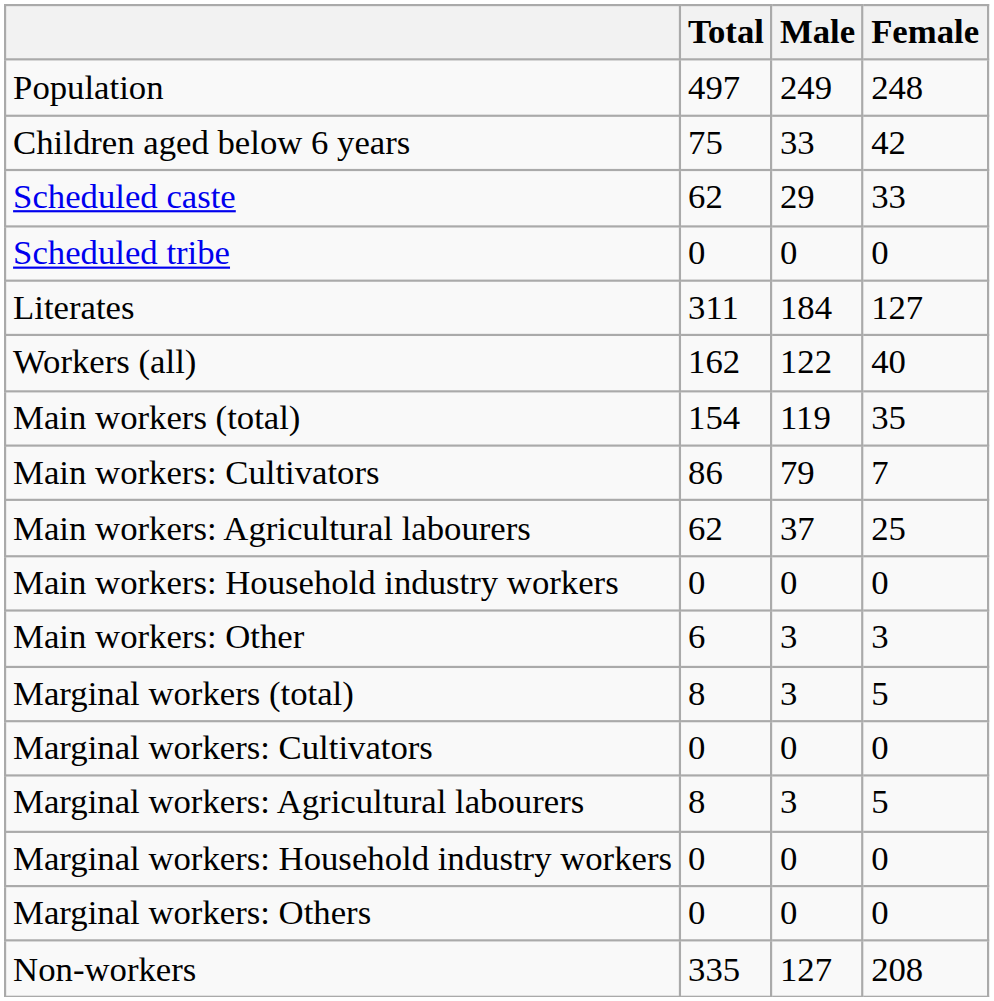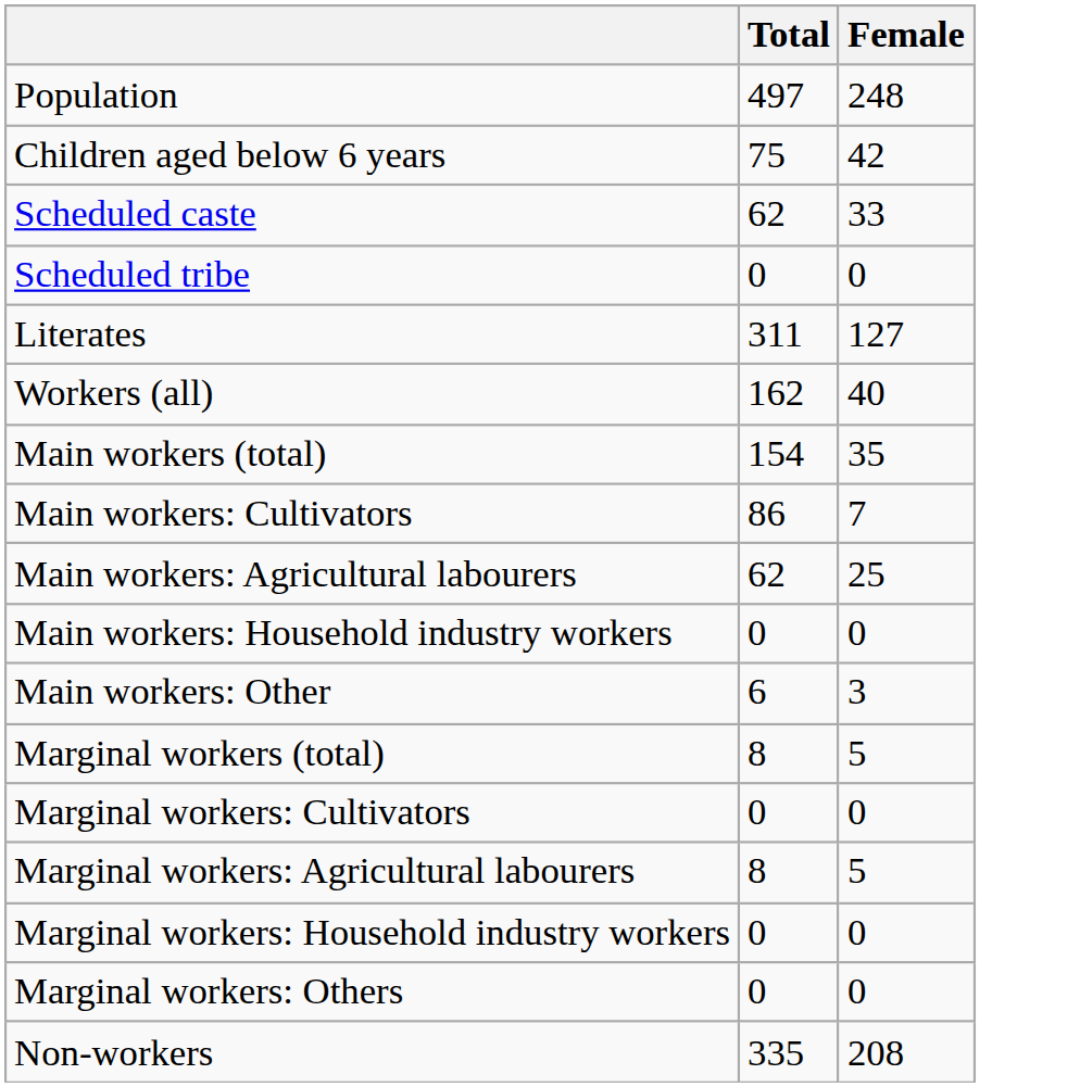 <table class="wikitable sortable">
 <tr>
 <th></th>
 <th>Total</th>
-<th>Male</th>
 <th>Female</th>
 </tr>
 <tr>
 <td>Population</td>
 <td>497</td>
-<td>249</td>
 <td>248</td>
 </tr>
 <tr>
 <td>Children aged below 6 years</td>
 <td>75</td>
-<td>33</td>
 <td>42</td>
 </tr>
 <tr>
 <td><a href='#'>Scheduled caste</a></td>
 <td>62</td>
-<td>29</td>
 <td>33</td>
 </tr>
 <tr>
 <td><a href='#'>Scheduled tribe</a></td>
 <td>0</td>
 <td>0</td>
-<td>0</td>
 </tr>
 <tr>
 <td>Literates</td>
 <td>311</td>
-<td>184</td>
 <td>127</td>
 </tr>
 <tr>
 <td>Workers (all)</td>
 <td>162</td>
-<td>122</td>
 <td>40</td>
 </tr>
 <tr>
 <td>Main workers (total)</td>
 <td>154</td>
-<td>119</td>
 <td>35</td>
 </tr>
 <tr>
 <td>Main workers: Cultivators</td>
 <td>86</td>
-<td>79</td>
 <td>7</td>
 </tr>
 <tr>
 <td>Main workers: Agricultural labourers</td>
 <td>62</td>
-<td>37</td>
 <td>25</td>
 </tr>
 <tr>
 <td>Main workers: Household industry workers</td>
-<td>0</td>
 <td>0</td>
 <td>0</td>
 </tr>
 <tr>
 <td>Main workers: Other</td>
 <td>6</td>
 <td>3</td>
-<td>3</td>
 </tr>
 <tr>
 <td>Marginal workers (total)</td>
 <td>8</td>
-<td>3</td>
 <td>5</td>
 </tr>
 <tr>
 <td>Marginal workers: Cultivators</td>
 <td>0</td>
 <td>0</td>
-<td>0</td>
 </tr>
 <tr>
 <td>Marginal workers: Agricultural labourers</td>
 <td>8</td>
-<td>3</td>
 <td>5</td>
 </tr>
 <tr>
 <td>Marginal workers: Household industry workers</td>
-<td>0</td>
 <td>0</td>
 <td>0</td>
 </tr>
 <tr>
 <td>Marginal workers: Others</td>
 <td>0</td>
 <td>0</td>
-<td>0</td>
 </tr>
 <tr>
 <td>Non-workers</td>
 <td>335</td>
-<td>127</td>
 <td>208</td>
 </tr>
 </table>
